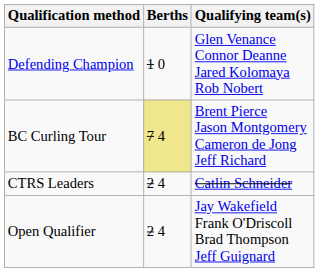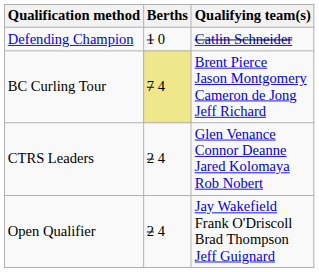 <table class="wikitable">
 <tr>
 <th scope="col">Qualification method</th>
 <th scope="col">Berths</th>
 <th scope="col">Qualifying team(s)</th>
 </tr>
 <tr>
 <td><a href='#'>Defending Champion</a></td>
 <td><s>1</s> 0</td>
-<td><a href='#'>Glen Venance</a> <br> <a href='#'>Connor Deanne</a> <br> <a href='#'>Jared Kolomaya</a> <br> <a href='#'>Rob Nobert</a></td>
+<td><s><a href='#'>Catlin Schneider</a></s></td>
 </tr>
 <tr>
 <td>BC Curling Tour</td>
 <td style="background: khaki;"><s>7</s> 4</td>
 <td><a href='#'>Brent Pierce</a> <br><a href='#'>Jason Montgomery</a> <br><a href='#'>Cameron de Jong</a> <br><a href='#'>Jeff Richard</a></td>
 </tr>
 <tr>
 <td>CTRS Leaders</td>
 <td><s>2</s> 4</td>
-<td><s><a href='#'>Catlin Schneider</a></s></td>
+<td><a href='#'>Glen Venance</a> <br> <a href='#'>Connor Deanne</a> <br> <a href='#'>Jared Kolomaya</a> <br> <a href='#'>Rob Nobert</a></td>
 </tr>
 <tr>
 <td>Open Qualifier</td>
 <td><s>2</s> 4</td>
 <td><a href='#'>Jay Wakefield</a> <br> Frank O'Driscoll <br> Brad Thompson <br> <a href='#'>Jeff Guignard</a></td>
 </tr>
 </table>
